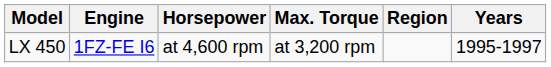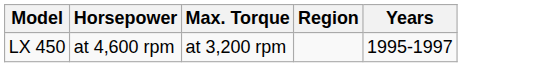 <table class="wikitable">
 <tr>
 <th>Model</th>
-<th>Engine</th>
 <th>Horsepower</th>
 <th>Max. Torque</th>
 <th>Region</th>
 <th>Years</th>
 </tr>
 <tr>
 <td>LX 450</td>
-<td><a href='#'>1FZ-FE I6</a> </td>
 <td> at 4,600 rpm</td>
 <td> at 3,200 rpm</td>
 <td></td>
 <td>1995-1997</td>
 </tr>
 </table>
